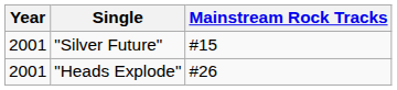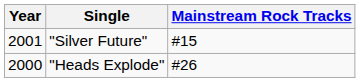 <table class="wikitable">
 <tr>
 <th>Year</th>
 <th>Single</th>
 <th><a href='#'>Mainstream Rock Tracks</a></th>
 </tr>
 <tr>
 <td>2001</td>
 <td>"Silver Future"</td>
 <td>#15</td>
 </tr>
 <tr>
-<td>2001</td>
+<td>2000</td>
 <td>"Heads Explode"</td>
 <td>#26</td>
 </tr>
 </table>
